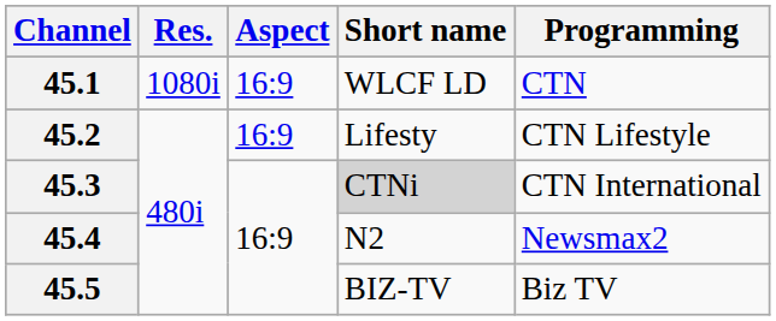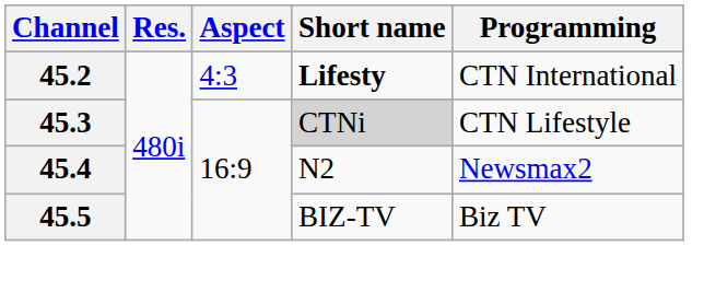 <table class="wikitable">
 <tr>
 <th scope = "col"><a href='#'>Channel</a></th>
 <th scope = "col"><a href='#'>Res.</a></th>
 <th scope = "col"><a href='#'>Aspect</a></th>
 <th scope = "col">Short name</th>
 <th scope = "col">Programming</th>
 </tr>
 <tr>
-<th scope = "row">45.1</th>
-<td><a href='#'>1080i</a></td>
-<td><a href='#'>16:9</a></td>
-<td>WLCF LD</td>
-<td><a href='#'>CTN</a></td>
-</tr>
-<tr>
 <th scope = "row">45.2</th>
 <td rowspan="4"><a href='#'>480i</a></td>
-<td><a href='#'>16:9</a></td>
-<td>Lifesty</td>
-<td>CTN Lifestyle</td>
+<td><a href='#'>4:3</a></td>
+<td><strong>Lifesty</strong></td>
+<td>CTN International</td>
 </tr>
 <tr>
 <th scope = "row">45.3</th>
 <td rowspan="3">16:9</td>
 <td style="background: lightgrey;">CTNi</td>
-<td>CTN International</td>
+<td>CTN Lifestyle</td>
 </tr>
 <tr>
 <th scope = "row">45.4</th>
 <td>N2</td>
 <td><a href='#'>Newsmax2</a></td>
 </tr>
 <tr>
 <th scope = "row">45.5</th>
 <td>BIZ-TV</td>
 <td>Biz TV</td>
 </tr>
 </table>
